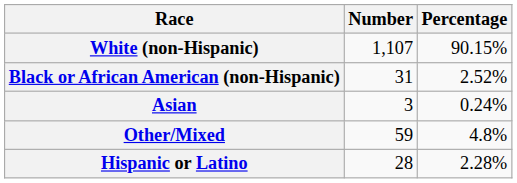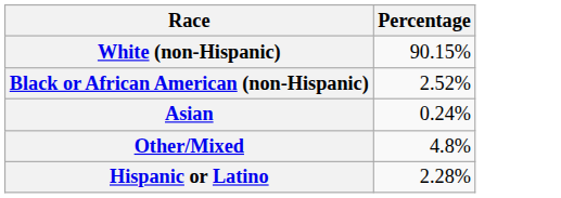 <table class="wikitable" style="text-align:right">
 <tr>
 <th scope="col">Race</th>
-<th scope="col">Number</th>
 <th scope="col">Percentage</th>
 </tr>
 <tr>
 <th scope="row"><a href='#'>White</a> (non-Hispanic)</th>
-<td>1,107</td>
 <td>90.15%</td>
 </tr>
 <tr>
 <th scope="row"><a href='#'>Black or African American</a> (non-Hispanic)</th>
-<td>31</td>
 <td>2.52%</td>
 </tr>
 <tr>
 <th scope="row"><a href='#'>Asian</a></th>
-<td>3</td>
 <td>0.24%</td>
 </tr>
 <tr>
 <th scope="row"><a href='#'>Other/Mixed</a></th>
-<td>59</td>
 <td>4.8%</td>
 </tr>
 <tr>
 <th scope="row"><a href='#'>Hispanic</a> or <a href='#'>Latino</a></th>
-<td>28</td>
 <td>2.28%</td>
 </tr>
 </table>
